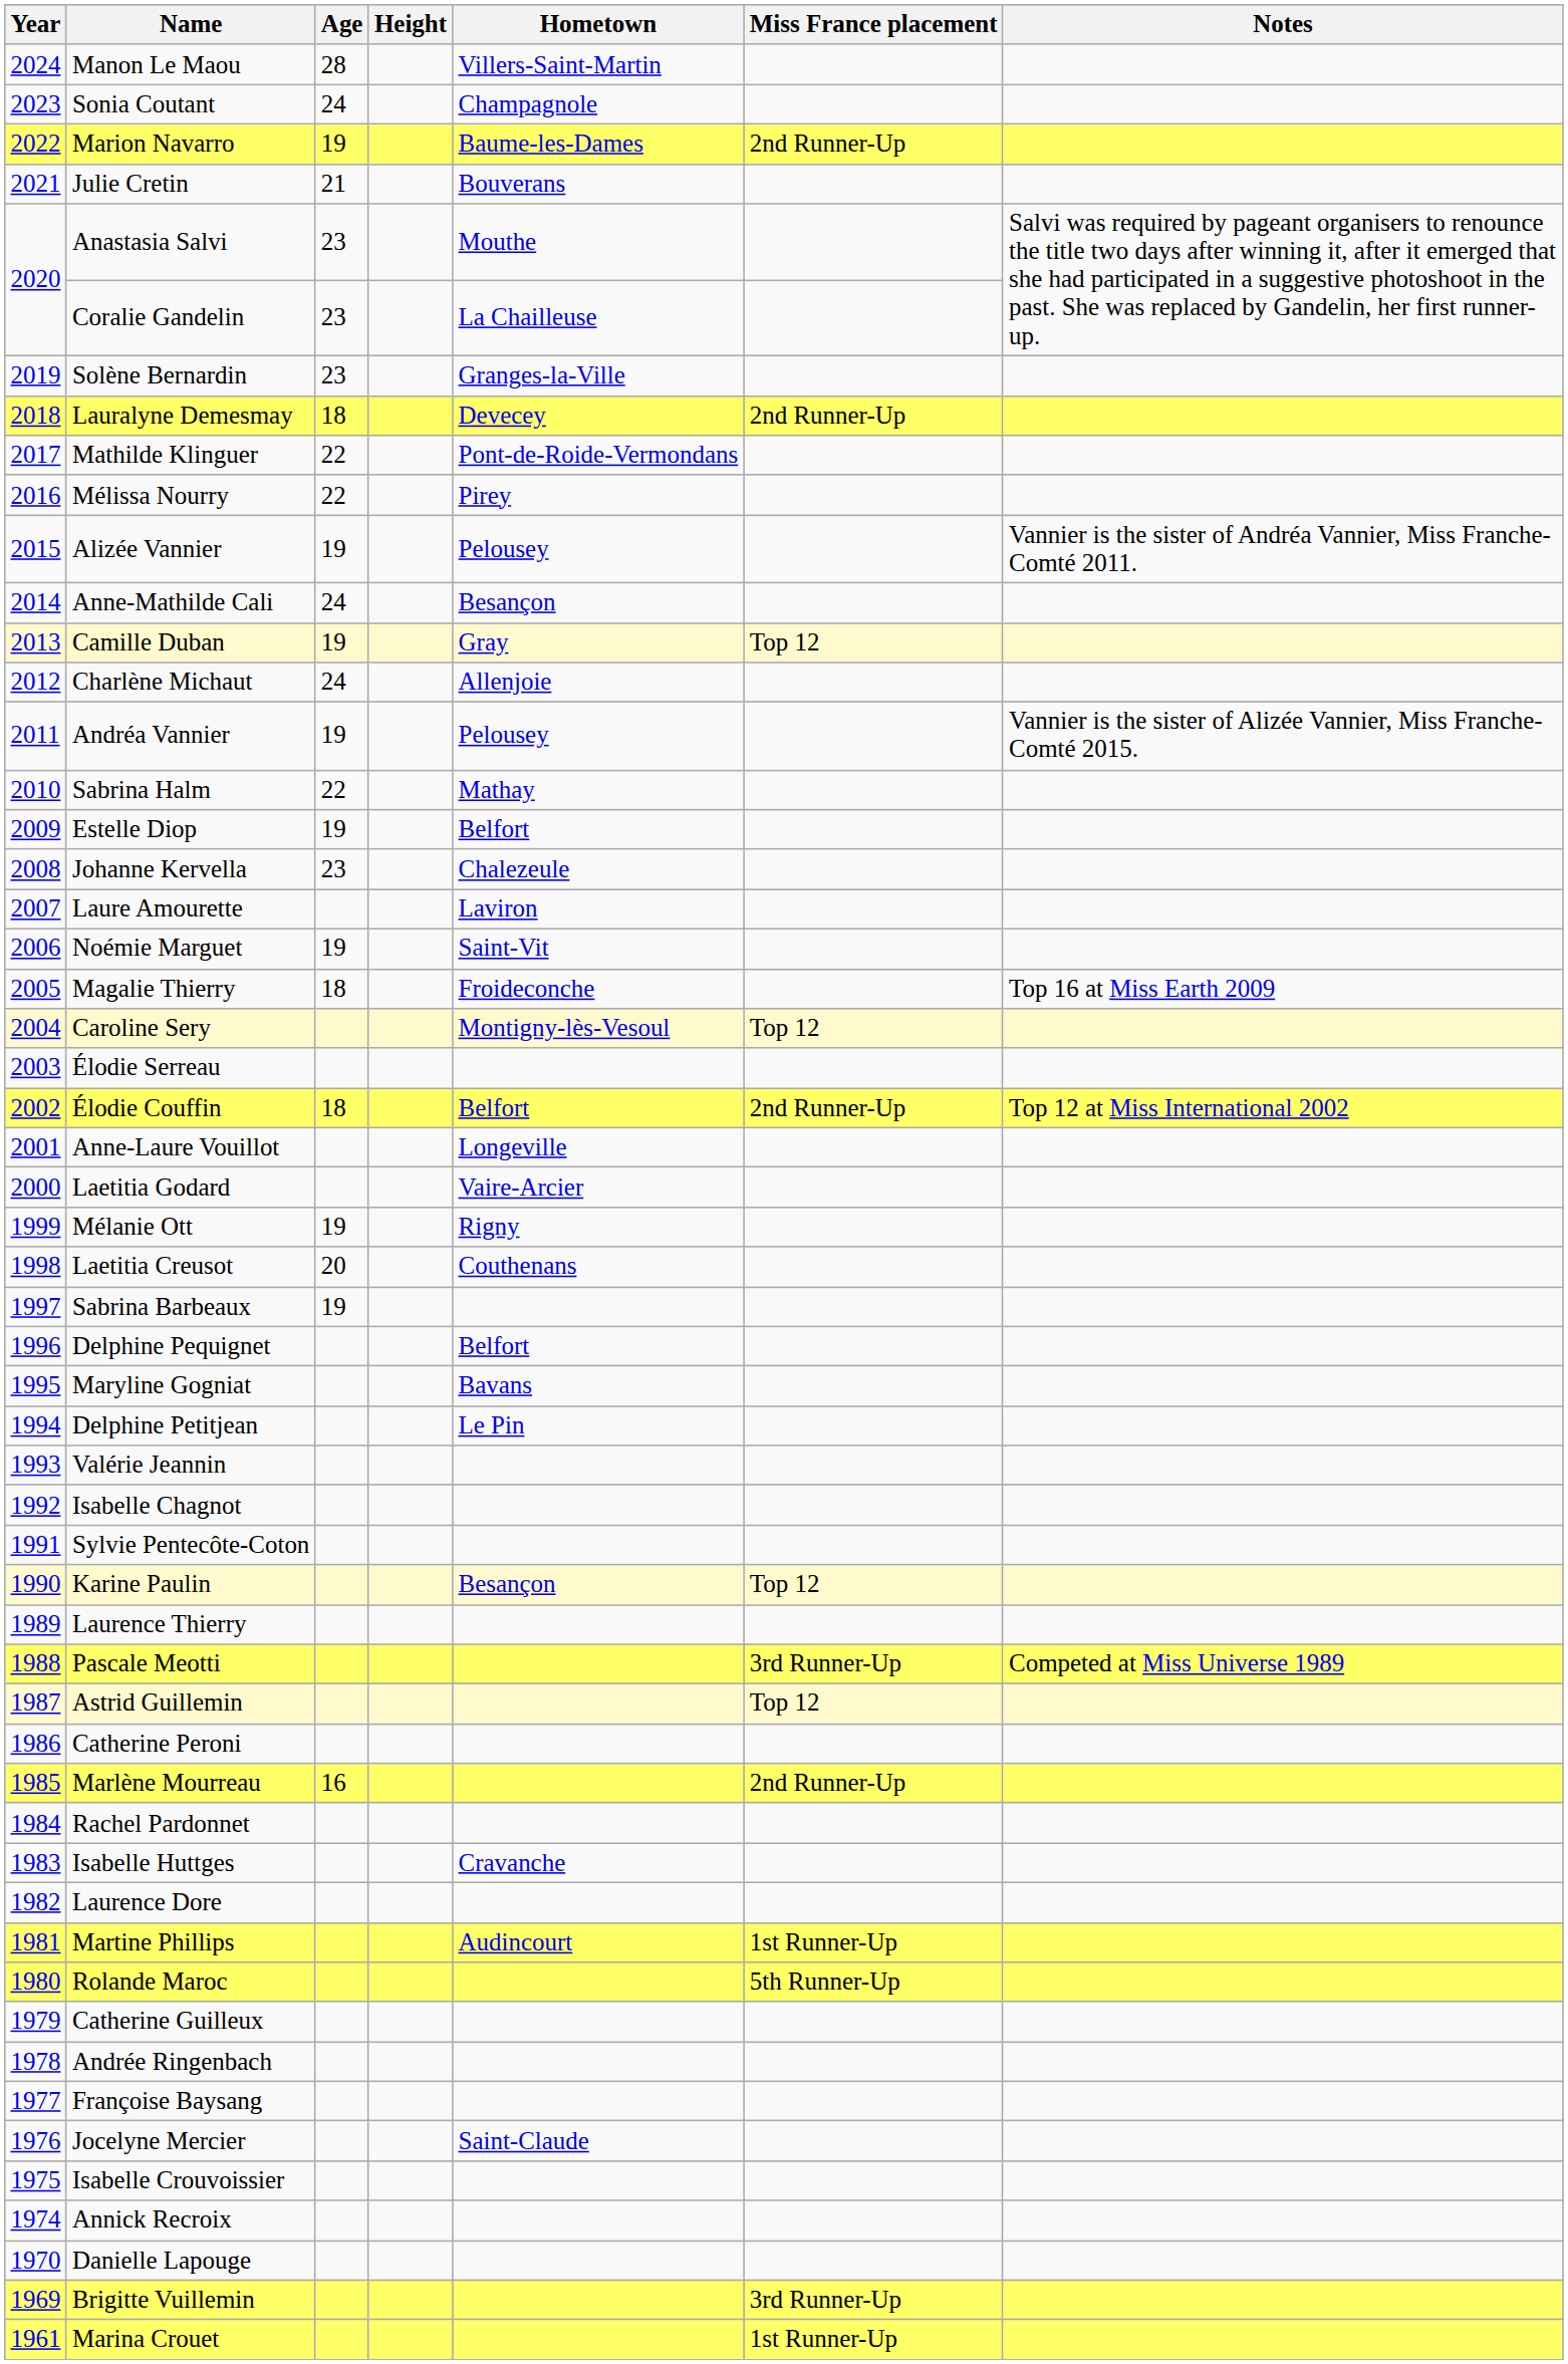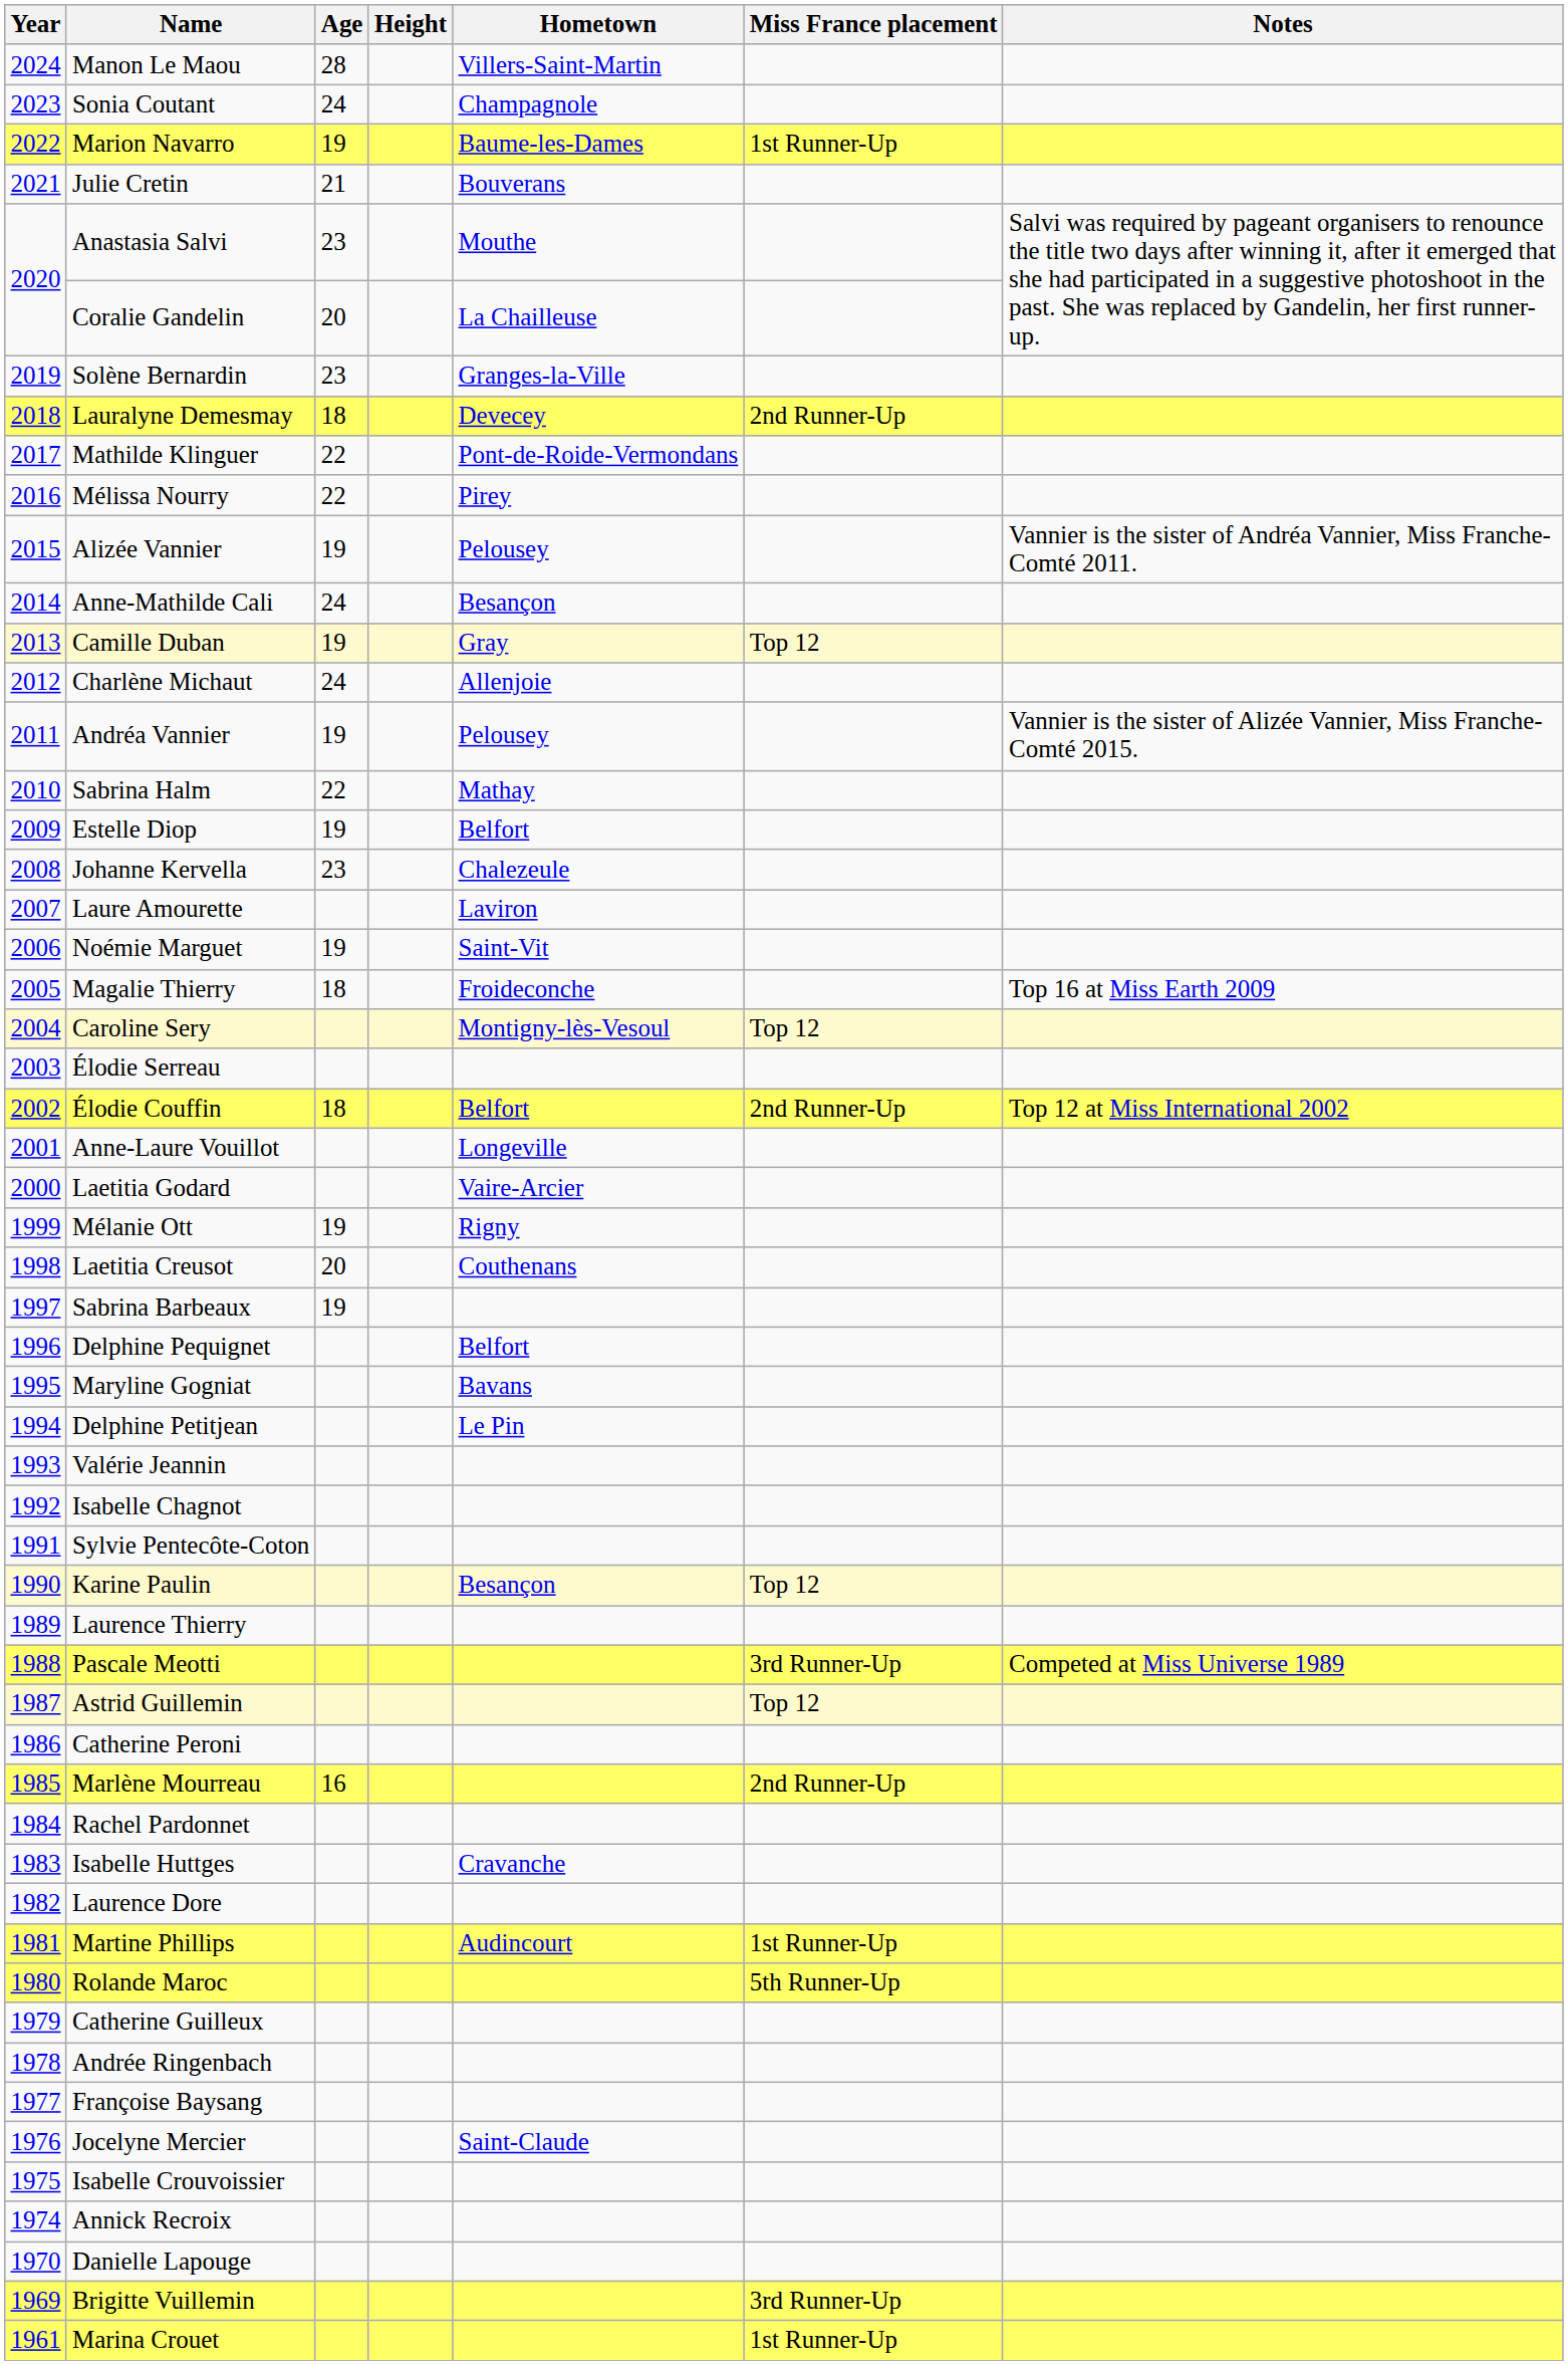 <table class="wikitable sortable">
 <tr>
 <th>Year</th>
 <th>Name</th>
 <th>Age</th>
 <th>Height</th>
 <th>Hometown</th>
 <th>Miss France placement</th>
 <th width=350>Notes</th>
 </tr>
 <tr>
 <td><a href='#'>2024</a></td>
 <td>Manon Le Maou</td>
 <td>28</td>
 <td></td>
 <td><a href='#'>Villers-Saint-Martin</a></td>
 <td></td>
 <td></td>
 </tr>
 <tr>
 <td><a href='#'>2023</a></td>
 <td>Sonia Coutant</td>
 <td>24</td>
 <td></td>
 <td><a href='#'>Champagnole</a></td>
 <td></td>
 <td></td>
 </tr>
 <tr bgcolor=#FFFF66>
 <td><a href='#'>2022</a></td>
 <td>Marion Navarro</td>
 <td>19</td>
 <td></td>
 <td><a href='#'>Baume-les-Dames</a></td>
-<td>2nd Runner-Up</td>
+<td>1st Runner-Up</td>
 <td></td>
 </tr>
 <tr>
 <td><a href='#'>2021</a></td>
 <td>Julie Cretin</td>
 <td>21</td>
 <td></td>
 <td><a href='#'>Bouverans</a></td>
 <td></td>
 <td></td>
 </tr>
 <tr>
 <td rowspan=2><a href='#'>2020</a></td>
 <td>Anastasia Salvi</td>
 <td>23</td>
 <td></td>
 <td><a href='#'>Mouthe</a></td>
 <td></td>
 <td rowspan=2>Salvi was required by pageant organisers to renounce the title two days after winning it, after it emerged that she had participated in a suggestive photoshoot in the past. She was replaced by Gandelin, her first runner-up.</td>
 </tr>
 <tr>
 <td>Coralie Gandelin</td>
-<td>23</td>
+<td>20</td>
 <td></td>
 <td><a href='#'>La Chailleuse</a></td>
 <td></td>
 </tr>
 <tr>
 <td><a href='#'>2019</a></td>
 <td>Solène Bernardin</td>
 <td>23</td>
 <td></td>
 <td><a href='#'>Granges-la-Ville</a></td>
 <td></td>
 <td></td>
 </tr>
 <tr bgcolor=#FFFF66>
 <td><a href='#'>2018</a></td>
 <td>Lauralyne Demesmay</td>
 <td>18</td>
 <td></td>
 <td><a href='#'>Devecey</a></td>
 <td>2nd Runner-Up</td>
 <td></td>
 </tr>
 <tr>
 <td><a href='#'>2017</a></td>
 <td>Mathilde Klinguer</td>
 <td>22</td>
 <td></td>
 <td><a href='#'>Pont-de-Roide-Vermondans</a></td>
 <td></td>
 <td></td>
 </tr>
 <tr>
 <td><a href='#'>2016</a></td>
 <td>Mélissa Nourry</td>
 <td>22</td>
 <td></td>
 <td><a href='#'>Pirey</a></td>
 <td></td>
 <td></td>
 </tr>
 <tr>
 <td><a href='#'>2015</a></td>
 <td>Alizée Vannier</td>
 <td>19</td>
 <td></td>
 <td><a href='#'>Pelousey</a></td>
 <td></td>
 <td>Vannier is the sister of Andréa Vannier, Miss Franche-Comté 2011.</td>
 </tr>
 <tr>
 <td><a href='#'>2014</a></td>
 <td>Anne-Mathilde Cali</td>
 <td>24</td>
 <td></td>
 <td><a href='#'>Besançon</a></td>
 <td></td>
 <td></td>
 </tr>
 <tr bgcolor=#FFFACD>
 <td><a href='#'>2013</a></td>
 <td>Camille Duban</td>
 <td>19</td>
 <td></td>
 <td><a href='#'>Gray</a></td>
 <td>Top 12</td>
 <td></td>
 </tr>
 <tr>
 <td><a href='#'>2012</a></td>
 <td>Charlène Michaut</td>
 <td>24</td>
 <td></td>
 <td><a href='#'>Allenjoie</a></td>
 <td></td>
 <td></td>
 </tr>
 <tr>
 <td><a href='#'>2011</a></td>
 <td>Andréa Vannier</td>
 <td>19</td>
 <td></td>
 <td><a href='#'>Pelousey</a></td>
 <td></td>
 <td>Vannier is the sister of Alizée Vannier, Miss Franche-Comté 2015.</td>
 </tr>
 <tr>
 <td><a href='#'>2010</a></td>
 <td>Sabrina Halm</td>
 <td>22</td>
 <td></td>
 <td><a href='#'>Mathay</a></td>
 <td></td>
 <td></td>
 </tr>
 <tr>
 <td><a href='#'>2009</a></td>
 <td>Estelle Diop</td>
 <td>19</td>
 <td></td>
 <td><a href='#'>Belfort</a></td>
 <td></td>
 <td></td>
 </tr>
 <tr>
 <td><a href='#'>2008</a></td>
 <td>Johanne Kervella</td>
 <td>23</td>
 <td></td>
 <td><a href='#'>Chalezeule</a></td>
 <td></td>
 <td></td>
 </tr>
 <tr>
 <td><a href='#'>2007</a></td>
 <td>Laure Amourette</td>
 <td></td>
 <td></td>
 <td><a href='#'>Laviron</a></td>
 <td></td>
 <td></td>
 </tr>
 <tr>
 <td><a href='#'>2006</a></td>
 <td>Noémie Marguet</td>
 <td>19</td>
 <td></td>
 <td><a href='#'>Saint-Vit</a></td>
 <td></td>
 <td></td>
 </tr>
 <tr>
 <td><a href='#'>2005</a></td>
 <td>Magalie Thierry</td>
 <td>18</td>
 <td></td>
 <td><a href='#'>Froideconche</a></td>
 <td></td>
 <td>Top 16 at <a href='#'>Miss Earth 2009</a></td>
 </tr>
 <tr bgcolor=#FFFACD>
 <td><a href='#'>2004</a></td>
 <td>Caroline Sery</td>
 <td></td>
 <td></td>
 <td><a href='#'>Montigny-lès-Vesoul</a></td>
 <td>Top 12</td>
 <td></td>
 </tr>
 <tr>
 <td><a href='#'>2003</a></td>
 <td>Élodie Serreau</td>
 <td></td>
 <td></td>
 <td></td>
 <td></td>
 <td></td>
 </tr>
 <tr bgcolor=#FFFF66>
 <td><a href='#'>2002</a></td>
 <td>Élodie Couffin</td>
 <td>18</td>
 <td></td>
 <td><a href='#'>Belfort</a></td>
 <td>2nd Runner-Up</td>
 <td>Top 12 at <a href='#'>Miss International 2002</a></td>
 </tr>
 <tr>
 <td><a href='#'>2001</a></td>
 <td>Anne-Laure Vouillot</td>
 <td></td>
 <td></td>
 <td><a href='#'>Longeville</a></td>
 <td></td>
 <td></td>
 </tr>
 <tr>
 <td><a href='#'>2000</a></td>
 <td>Laetitia Godard</td>
 <td></td>
 <td></td>
 <td><a href='#'>Vaire-Arcier</a></td>
 <td></td>
 <td></td>
 </tr>
 <tr>
 <td><a href='#'>1999</a></td>
 <td>Mélanie Ott</td>
 <td>19</td>
 <td></td>
 <td><a href='#'>Rigny</a></td>
 <td></td>
 <td></td>
 </tr>
 <tr>
 <td><a href='#'>1998</a></td>
 <td>Laetitia Creusot</td>
 <td>20</td>
 <td></td>
 <td><a href='#'>Couthenans</a></td>
 <td></td>
 <td></td>
 </tr>
 <tr>
 <td><a href='#'>1997</a></td>
 <td>Sabrina Barbeaux</td>
 <td>19</td>
 <td></td>
 <td></td>
 <td></td>
 <td></td>
 </tr>
 <tr>
 <td><a href='#'>1996</a></td>
 <td>Delphine Pequignet</td>
 <td></td>
 <td></td>
 <td><a href='#'>Belfort</a></td>
 <td></td>
 <td></td>
 </tr>
 <tr>
 <td><a href='#'>1995</a></td>
 <td>Maryline Gogniat</td>
 <td></td>
 <td></td>
 <td><a href='#'>Bavans</a></td>
 <td></td>
 <td></td>
 </tr>
 <tr>
 <td><a href='#'>1994</a></td>
 <td>Delphine Petitjean</td>
 <td></td>
 <td></td>
 <td><a href='#'>Le Pin</a></td>
 <td></td>
 <td></td>
 </tr>
 <tr>
 <td><a href='#'>1993</a></td>
 <td>Valérie Jeannin</td>
 <td></td>
 <td></td>
 <td></td>
 <td></td>
 <td></td>
 </tr>
 <tr>
 <td><a href='#'>1992</a></td>
 <td>Isabelle Chagnot</td>
 <td></td>
 <td></td>
 <td></td>
 <td></td>
 <td></td>
 </tr>
 <tr>
 <td><a href='#'>1991</a></td>
 <td>Sylvie Pentecôte-Coton</td>
 <td></td>
 <td></td>
 <td></td>
 <td></td>
 <td></td>
 </tr>
 <tr bgcolor=#FFFACD>
 <td><a href='#'>1990</a></td>
 <td>Karine Paulin</td>
 <td></td>
 <td></td>
 <td><a href='#'>Besançon</a></td>
 <td>Top 12</td>
 <td></td>
 </tr>
 <tr>
 <td><a href='#'>1989</a></td>
 <td>Laurence Thierry</td>
 <td></td>
 <td></td>
 <td></td>
 <td></td>
 <td></td>
 </tr>
 <tr bgcolor=#FFFF66>
 <td><a href='#'>1988</a></td>
 <td>Pascale Meotti</td>
 <td></td>
 <td></td>
 <td></td>
 <td>3rd Runner-Up</td>
 <td>Competed at <a href='#'>Miss Universe 1989</a></td>
 </tr>
 <tr bgcolor=#FFFACD>
 <td><a href='#'>1987</a></td>
 <td>Astrid Guillemin</td>
 <td></td>
 <td></td>
 <td></td>
 <td>Top 12</td>
 <td></td>
 </tr>
 <tr>
 <td><a href='#'>1986</a></td>
 <td>Catherine Peroni</td>
 <td></td>
 <td></td>
 <td></td>
 <td></td>
 <td></td>
 </tr>
 <tr bgcolor=#FFFF66>
 <td><a href='#'>1985</a></td>
 <td>Marlène Mourreau</td>
 <td>16</td>
 <td></td>
 <td></td>
 <td>2nd Runner-Up</td>
 <td></td>
 </tr>
 <tr>
 <td><a href='#'>1984</a></td>
 <td>Rachel Pardonnet</td>
 <td></td>
 <td></td>
 <td></td>
 <td></td>
 <td></td>
 </tr>
 <tr>
 <td><a href='#'>1983</a></td>
 <td>Isabelle Huttges</td>
 <td></td>
 <td></td>
 <td><a href='#'>Cravanche</a></td>
 <td></td>
 <td></td>
 </tr>
 <tr>
 <td><a href='#'>1982</a></td>
 <td>Laurence Dore</td>
 <td></td>
 <td></td>
 <td></td>
 <td></td>
 <td></td>
 </tr>
 <tr bgcolor=#FFFF66>
 <td><a href='#'>1981</a></td>
 <td>Martine Phillips</td>
 <td></td>
 <td></td>
 <td><a href='#'>Audincourt</a></td>
 <td>1st Runner-Up</td>
 <td></td>
 </tr>
 <tr bgcolor=#FFFF66>
 <td><a href='#'>1980</a></td>
 <td>Rolande Maroc</td>
 <td></td>
 <td></td>
 <td></td>
 <td>5th Runner-Up</td>
 <td></td>
 </tr>
 <tr>
 <td><a href='#'>1979</a></td>
 <td>Catherine Guilleux</td>
 <td></td>
 <td></td>
 <td></td>
 <td></td>
 <td></td>
 </tr>
 <tr>
 <td><a href='#'>1978</a></td>
 <td>Andrée Ringenbach</td>
 <td></td>
 <td></td>
 <td></td>
 <td></td>
 <td></td>
 </tr>
 <tr>
 <td><a href='#'>1977</a></td>
 <td>Françoise Baysang</td>
 <td></td>
 <td></td>
 <td></td>
 <td></td>
 <td></td>
 </tr>
 <tr>
 <td><a href='#'>1976</a></td>
 <td>Jocelyne Mercier</td>
 <td></td>
 <td></td>
 <td><a href='#'>Saint-Claude</a></td>
 <td></td>
 <td></td>
 </tr>
 <tr>
 <td><a href='#'>1975</a></td>
 <td>Isabelle Crouvoissier</td>
 <td></td>
 <td></td>
 <td></td>
 <td></td>
 <td></td>
 </tr>
 <tr>
 <td><a href='#'>1974</a></td>
 <td>Annick Recroix</td>
 <td></td>
 <td></td>
 <td></td>
 <td></td>
 <td></td>
 </tr>
 <tr>
 <td><a href='#'>1970</a></td>
 <td>Danielle Lapouge</td>
 <td></td>
 <td></td>
 <td></td>
 <td></td>
 <td></td>
 </tr>
 <tr bgcolor=#FFFF66>
 <td><a href='#'>1969</a></td>
 <td>Brigitte Vuillemin</td>
 <td></td>
 <td></td>
 <td></td>
 <td>3rd Runner-Up</td>
 <td></td>
 </tr>
 <tr bgcolor=#FFFF66>
 <td><a href='#'>1961</a></td>
 <td>Marina Crouet</td>
 <td></td>
 <td></td>
 <td></td>
 <td>1st Runner-Up</td>
 <td></td>
 </tr>
 <tr>
 </tr>
 </table>
